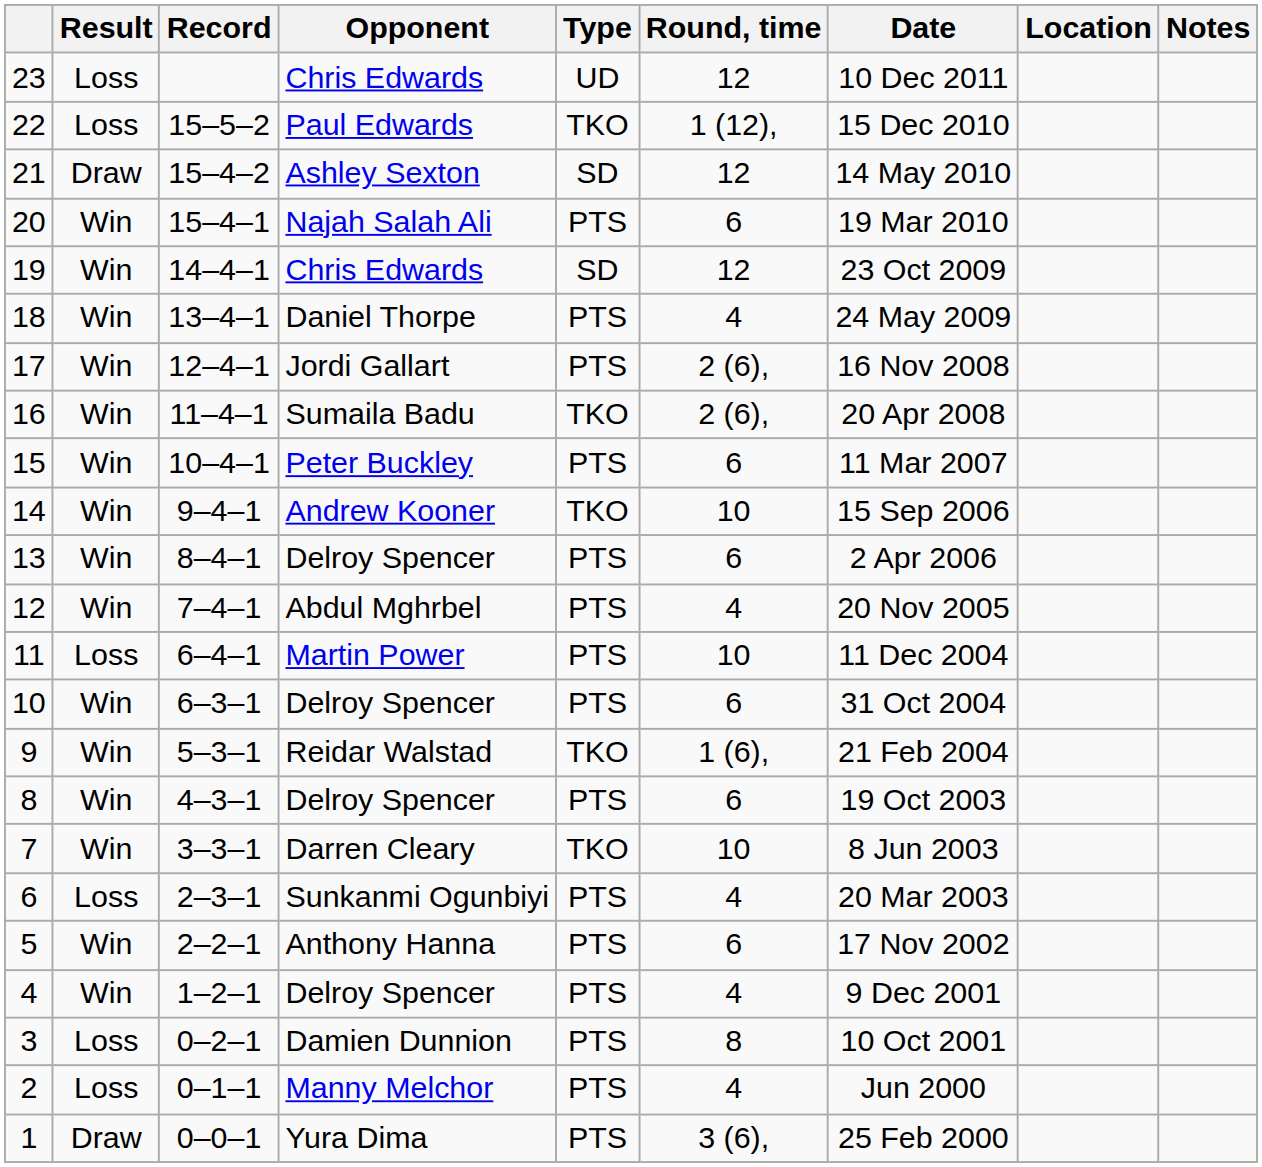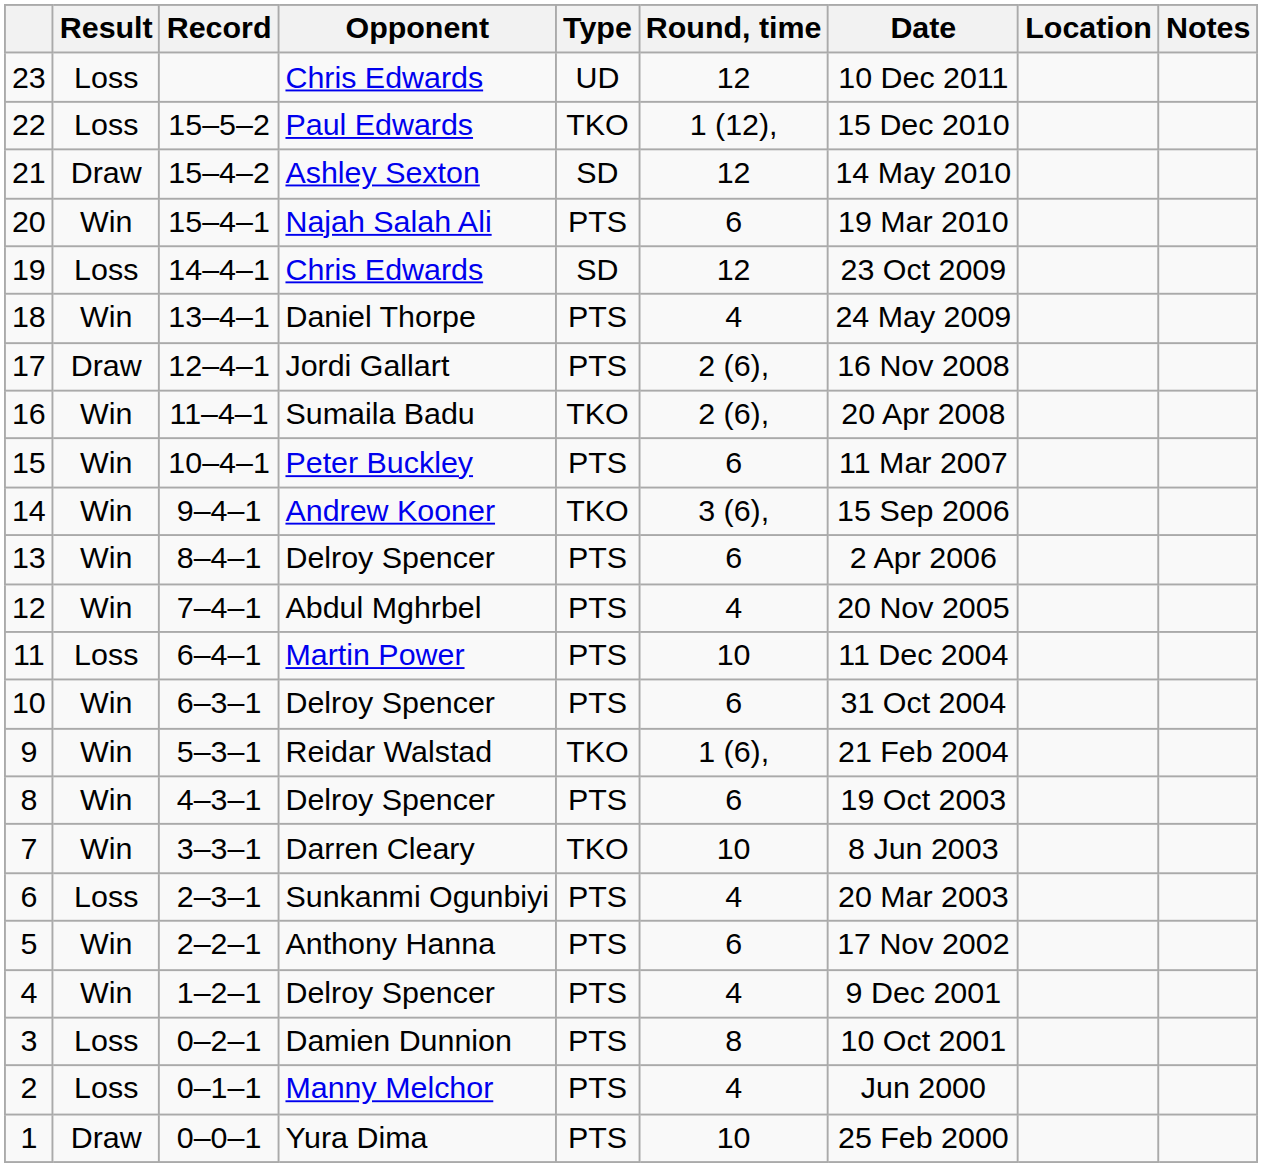 <table class="wikitable" style="text-align:center">
 <tr>
 <th></th>
 <th>Result</th>
 <th>Record</th>
 <th>Opponent</th>
 <th>Type</th>
 <th>Round, time</th>
 <th>Date</th>
 <th>Location</th>
 <th>Notes</th>
 </tr>
 <tr>
 <td>23</td>
 <td>Loss</td>
 <td></td>
 <td style="text-align:left;"><a href='#'>Chris Edwards</a></td>
 <td>UD</td>
 <td>12</td>
 <td>10 Dec 2011</td>
 <td style="text-align:left;"></td>
 <td style="text-align:left;"></td>
 </tr>
 <tr>
 <td>22</td>
 <td>Loss</td>
 <td>15–5–2</td>
 <td style="text-align:left;"><a href='#'>Paul Edwards</a></td>
 <td>TKO</td>
 <td>1 (12), </td>
 <td>15 Dec 2010</td>
 <td style="text-align:left;"></td>
 <td style="text-align:left;"></td>
 </tr>
 <tr>
 <td>21</td>
 <td>Draw</td>
 <td>15–4–2</td>
 <td style="text-align:left;"><a href='#'>Ashley Sexton</a></td>
 <td>SD</td>
 <td>12</td>
 <td>14 May 2010</td>
 <td style="text-align:left;"></td>
 <td style="text-align:left;"></td>
 </tr>
 <tr>
 <td>20</td>
 <td>Win</td>
 <td>15–4–1</td>
 <td style="text-align:left;"><a href='#'>Najah Salah Ali</a></td>
 <td>PTS</td>
 <td>6</td>
 <td>19 Mar 2010</td>
 <td style="text-align:left;"></td>
 <td></td>
 </tr>
 <tr>
 <td>19</td>
-<td>Win</td>
+<td>Loss</td>
 <td>14–4–1</td>
 <td style="text-align:left;"><a href='#'>Chris Edwards</a></td>
 <td>SD</td>
 <td>12</td>
 <td>23 Oct 2009</td>
 <td style="text-align:left;"></td>
 <td style="text-align:left;"></td>
 </tr>
 <tr>
 <td>18</td>
 <td>Win</td>
 <td>13–4–1</td>
 <td style="text-align:left;">Daniel Thorpe</td>
 <td>PTS</td>
 <td>4</td>
 <td>24 May 2009</td>
 <td style="text-align:left;"></td>
 <td></td>
 </tr>
 <tr>
 <td>17</td>
-<td>Win</td>
+<td>Draw</td>
 <td>12–4–1</td>
 <td style="text-align:left;">Jordi Gallart</td>
 <td>PTS</td>
 <td>2 (6), </td>
 <td>16 Nov 2008</td>
 <td style="text-align:left;"></td>
 <td></td>
 </tr>
 <tr>
 <td>16</td>
 <td>Win</td>
 <td>11–4–1</td>
 <td style="text-align:left;">Sumaila Badu</td>
 <td>TKO</td>
 <td>2 (6), </td>
 <td>20 Apr 2008</td>
 <td style="text-align:left;"></td>
 <td></td>
 </tr>
 <tr>
 <td>15</td>
 <td>Win</td>
 <td>10–4–1</td>
 <td style="text-align:left;"><a href='#'>Peter Buckley</a></td>
 <td>PTS</td>
 <td>6</td>
 <td>11 Mar 2007</td>
 <td style="text-align:left;"></td>
 <td></td>
 </tr>
 <tr>
 <td>14</td>
 <td>Win</td>
 <td>9–4–1</td>
 <td style="text-align:left;"><a href='#'>Andrew Kooner</a></td>
 <td>TKO</td>
-<td>10</td>
+<td>3 (6), </td>
 <td>15 Sep 2006</td>
 <td style="text-align:left;"></td>
 <td></td>
 </tr>
 <tr>
 <td>13</td>
 <td>Win</td>
 <td>8–4–1</td>
 <td style="text-align:left;">Delroy Spencer</td>
 <td>PTS</td>
 <td>6</td>
 <td>2 Apr 2006</td>
 <td style="text-align:left;"></td>
 <td></td>
 </tr>
 <tr>
 <td>12</td>
 <td>Win</td>
 <td>7–4–1</td>
 <td style="text-align:left;">Abdul Mghrbel</td>
 <td>PTS</td>
 <td>4</td>
 <td>20 Nov 2005</td>
 <td style="text-align:left;"></td>
 <td></td>
 </tr>
 <tr>
 <td>11</td>
 <td>Loss</td>
 <td>6–4–1</td>
 <td style="text-align:left;"><a href='#'>Martin Power</a></td>
 <td>PTS</td>
 <td>10</td>
 <td>11 Dec 2004</td>
 <td style="text-align:left;"></td>
 <td></td>
 </tr>
 <tr>
 <td>10</td>
 <td>Win</td>
 <td>6–3–1</td>
 <td style="text-align:left;">Delroy Spencer</td>
 <td>PTS</td>
 <td>6</td>
 <td>31 Oct 2004</td>
 <td style="text-align:left;"></td>
 <td></td>
 </tr>
 <tr>
 <td>9</td>
 <td>Win</td>
 <td>5–3–1</td>
 <td style="text-align:left;">Reidar Walstad</td>
 <td>TKO</td>
 <td>1 (6), </td>
 <td>21 Feb 2004</td>
 <td style="text-align:left;"></td>
 <td></td>
 </tr>
 <tr>
 <td>8</td>
 <td>Win</td>
 <td>4–3–1</td>
 <td style="text-align:left;">Delroy Spencer</td>
 <td>PTS</td>
 <td>6</td>
 <td>19 Oct 2003</td>
 <td style="text-align:left;"></td>
 <td></td>
 </tr>
 <tr>
 <td>7</td>
 <td>Win</td>
 <td>3–3–1</td>
 <td style="text-align:left;">Darren Cleary</td>
 <td>TKO</td>
 <td>10</td>
 <td>8 Jun 2003</td>
 <td style="text-align:left;"></td>
 <td></td>
 </tr>
 <tr>
 <td>6</td>
 <td>Loss</td>
 <td>2–3–1</td>
 <td style="text-align:left;">Sunkanmi Ogunbiyi</td>
 <td>PTS</td>
 <td>4</td>
 <td>20 Mar 2003</td>
 <td style="text-align:left;"></td>
 <td></td>
 </tr>
 <tr>
 <td>5</td>
 <td>Win</td>
 <td>2–2–1</td>
 <td style="text-align:left;">Anthony Hanna</td>
 <td>PTS</td>
 <td>6</td>
 <td>17 Nov 2002</td>
 <td style="text-align:left;"></td>
 <td></td>
 </tr>
 <tr>
 <td>4</td>
 <td>Win</td>
 <td>1–2–1</td>
 <td style="text-align:left;">Delroy Spencer</td>
 <td>PTS</td>
 <td>4</td>
 <td>9 Dec 2001</td>
 <td style="text-align:left;"></td>
 <td></td>
 </tr>
 <tr>
 <td>3</td>
 <td>Loss</td>
 <td>0–2–1</td>
 <td style="text-align:left;">Damien Dunnion</td>
 <td>PTS</td>
 <td>8</td>
 <td>10 Oct 2001</td>
 <td style="text-align:left;"></td>
 <td></td>
 </tr>
 <tr>
 <td>2</td>
 <td>Loss</td>
 <td>0–1–1</td>
 <td style="text-align:left;"><a href='#'>Manny Melchor</a></td>
 <td>PTS</td>
 <td>4</td>
 <td>Jun 2000</td>
 <td style="text-align:left;"></td>
 <td style="text-align:left;"></td>
 </tr>
 <tr>
 <td>1</td>
 <td>Draw</td>
 <td>0–0–1</td>
 <td style="text-align:left;">Yura Dima</td>
 <td>PTS</td>
-<td>3 (6), </td>
+<td>10</td>
 <td>25 Feb 2000</td>
 <td style="text-align:left;"></td>
 <td></td>
 </tr>
 </table>
